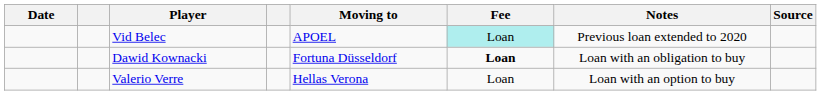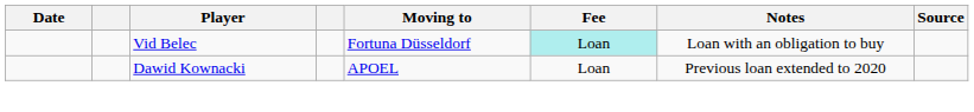 <table class="wikitable sortable">
 <tr>
 <th style="width:80px;">Date</th>
 <th style="width:30px;"></th>
 <th style="width:180px;">Player</th>
 <th style="width:20px;"></th>
 <th style="width:180px;">Moving to</th>
 <th style="width:120px;" class="unsortable">Fee</th>
 <th style="width:250px;" class="unsortable">Notes</th>
 <th style="width:20px;">Source</th>
 </tr>
 <tr>
 <td></td>
 <td align=center></td>
 <td> <a href='#'>Vid Belec</a></td>
 <td align=center></td>
-<td> <a href='#'>APOEL</a></td>
+<td> <a href='#'>Fortuna Düsseldorf</a></td>
 <td align=center style="background: paleturquoise;">Loan</td>
-<td align=center>Previous loan extended to 2020</td>
+<td align=center>Loan with an obligation to buy</td>
 <td></td>
 </tr>
 <tr>
 <td></td>
 <td align=center></td>
 <td> <a href='#'>Dawid Kownacki</a></td>
 <td align=center></td>
-<td> <a href='#'>Fortuna Düsseldorf</a></td>
-<td align=center><strong>Loan</strong></td>
-<td align=center>Loan with an obligation to buy</td>
-<td></td>
-</tr>
-<tr>
-<td></td>
-<td align=center></td>
-<td> <a href='#'>Valerio Verre</a></td>
-<td align=center></td>
-<td> <a href='#'>Hellas Verona</a></td>
+<td> <a href='#'>APOEL</a></td>
 <td align=center>Loan</td>
-<td align=center>Loan with an option to buy</td>
+<td align=center>Previous loan extended to 2020</td>
 <td></td>
 </tr>
 </table>
